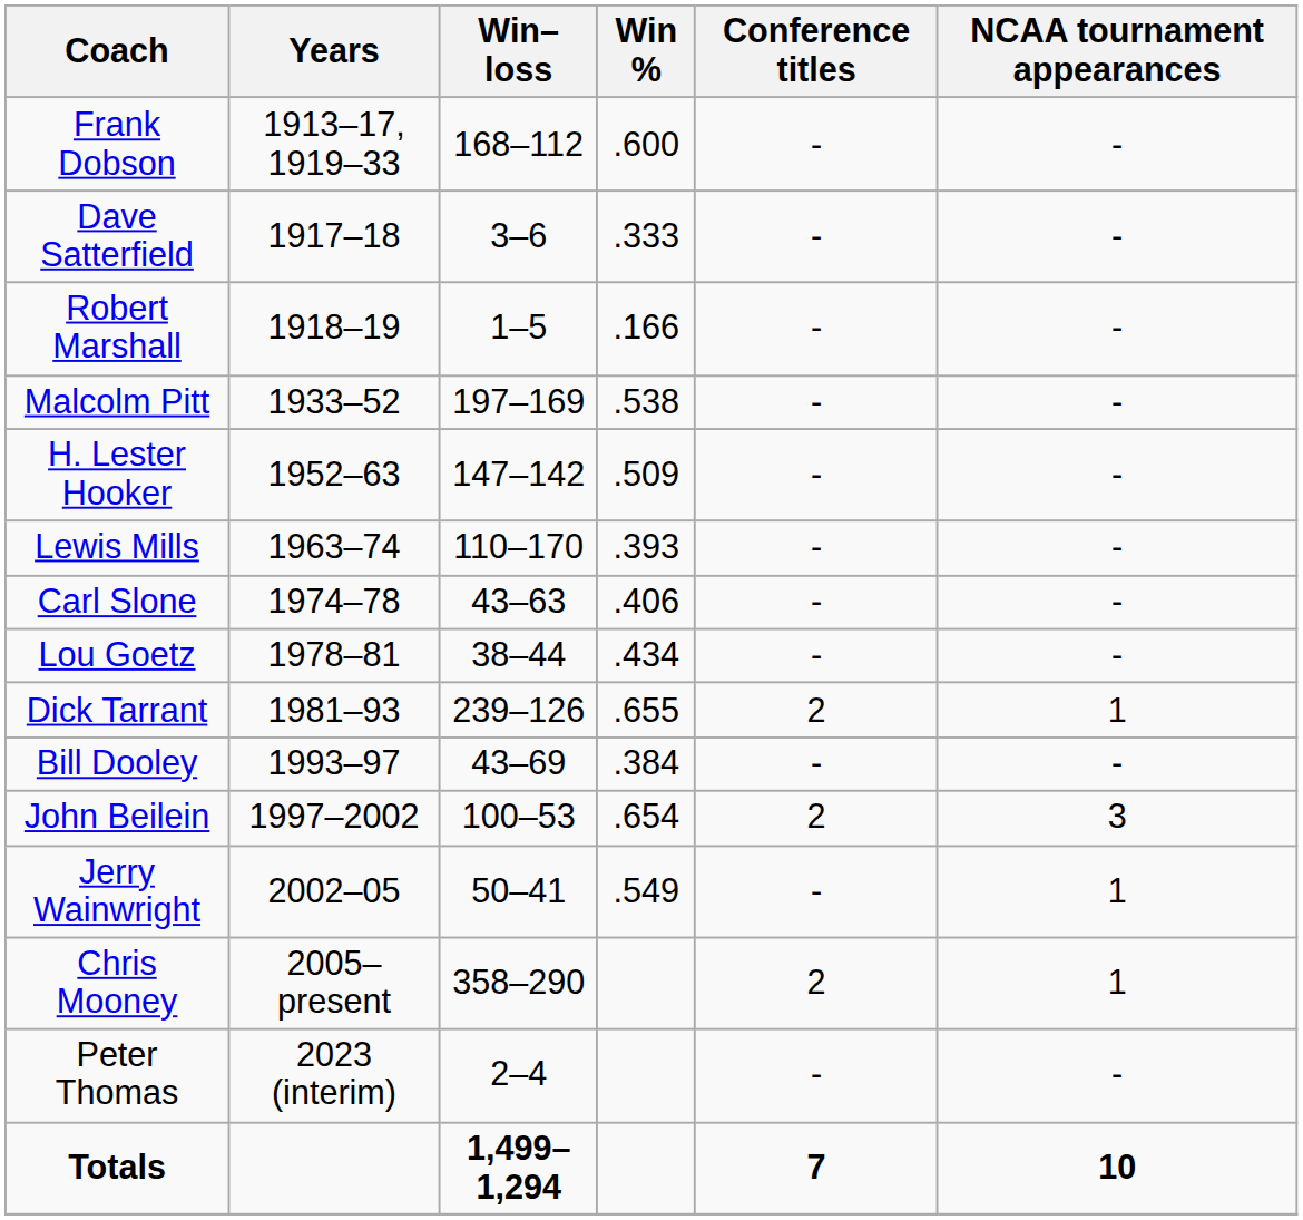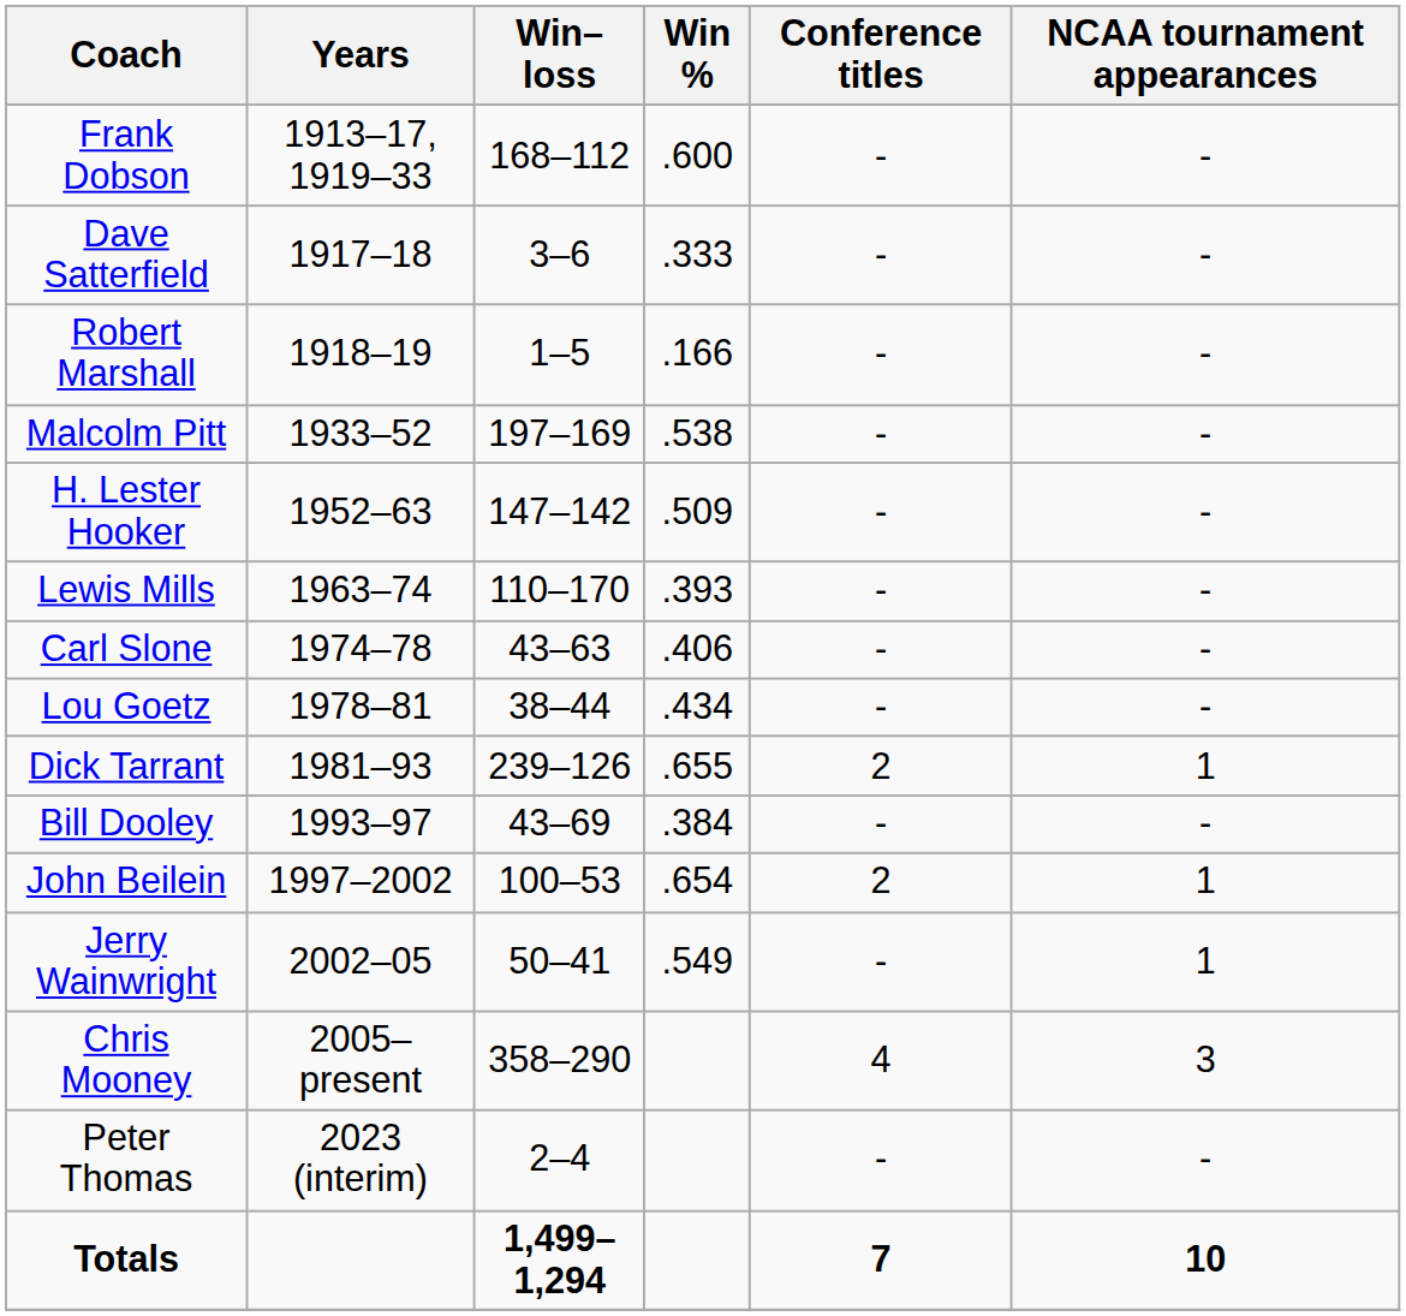 <table class= "wikitable" style="text-align:center">
 <tr>
 <th>Coach</th>
 <th>Years</th>
 <th>Win–loss</th>
 <th>Win %</th>
 <th>Conference titles</th>
 <th>NCAA tournament appearances</th>
 </tr>
 <tr>
 <td><a href='#'>Frank Dobson</a></td>
 <td>1913–17, 1919–33</td>
 <td>168–112</td>
 <td>.600</td>
 <td>-</td>
 <td>-</td>
 </tr>
 <tr>
 <td><a href='#'>Dave Satterfield</a></td>
 <td>1917–18</td>
 <td>3–6</td>
 <td>.333</td>
 <td>-</td>
 <td>-</td>
 </tr>
 <tr>
 <td><a href='#'>Robert Marshall</a></td>
 <td>1918–19</td>
 <td>1–5</td>
 <td>.166</td>
 <td>-</td>
 <td>-</td>
 </tr>
 <tr>
 <td><a href='#'>Malcolm Pitt</a></td>
 <td>1933–52</td>
 <td>197–169</td>
 <td>.538</td>
 <td>-</td>
 <td>-</td>
 </tr>
 <tr>
 <td><a href='#'>H. Lester Hooker</a></td>
 <td>1952–63</td>
 <td>147–142</td>
 <td>.509</td>
 <td>-</td>
 <td>-</td>
 </tr>
 <tr>
 <td><a href='#'>Lewis Mills</a></td>
 <td>1963–74</td>
 <td>110–170</td>
 <td>.393</td>
 <td>-</td>
 <td>-</td>
 </tr>
 <tr>
 <td><a href='#'>Carl Slone</a></td>
 <td>1974–78</td>
 <td>43–63</td>
 <td>.406</td>
 <td>-</td>
 <td>-</td>
 </tr>
 <tr>
 <td><a href='#'>Lou Goetz</a></td>
 <td>1978–81</td>
 <td>38–44</td>
 <td>.434</td>
 <td>-</td>
 <td>-</td>
 </tr>
 <tr>
 <td><a href='#'>Dick Tarrant</a></td>
 <td>1981–93</td>
 <td>239–126</td>
 <td>.655</td>
 <td>2</td>
 <td>1</td>
 </tr>
 <tr>
 <td><a href='#'>Bill Dooley</a></td>
 <td>1993–97</td>
 <td>43–69</td>
 <td>.384</td>
 <td>-</td>
 <td>-</td>
 </tr>
 <tr>
 <td><a href='#'>John Beilein</a></td>
 <td>1997–2002</td>
 <td>100–53</td>
 <td>.654</td>
 <td>2</td>
-<td>3 </td>
+<td>1</td>
 </tr>
 <tr>
 <td><a href='#'>Jerry Wainwright</a></td>
 <td>2002–05</td>
 <td>50–41</td>
 <td>.549</td>
 <td>-</td>
 <td>1</td>
 </tr>
 <tr>
 <td><a href='#'>Chris Mooney</a></td>
 <td>2005–present</td>
 <td>358–290</td>
 <td></td>
-<td>2</td>
-<td>1</td>
+<td>4</td>
+<td>3 </td>
 </tr>
 <tr>
 <td>Peter Thomas</td>
 <td>2023 (interim)</td>
 <td>2–4</td>
 <td></td>
 <td>-</td>
 <td>-</td>
 </tr>
 <tr>
 <td><strong>Totals</strong></td>
 <td></td>
 <td><strong>1,499–1,294</strong></td>
 <td><strong></strong></td>
 <td><strong>7</strong></td>
 <td><strong>10</strong> </td>
 </tr>
 <tr>
 </tr>
 </table>
